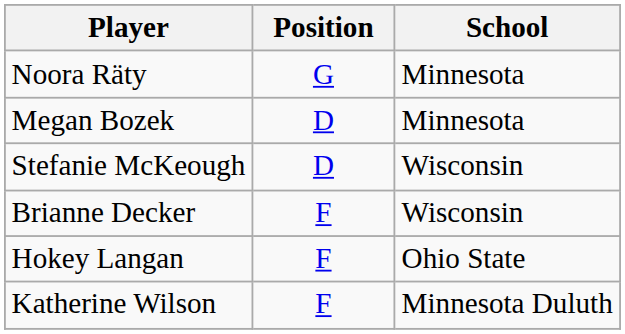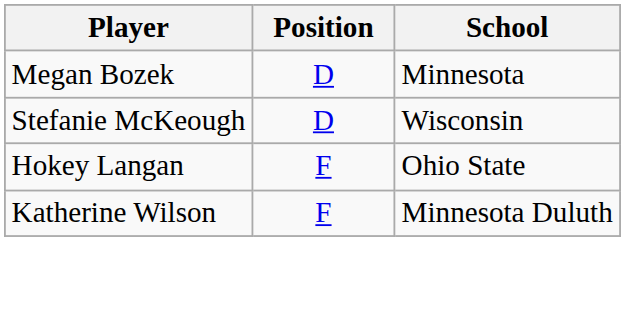 <table class="wikitable">
 <tr>
 <th>Player</th>
 <th>  Position  </th>
 <th>School</th>
-</tr>
-<tr>
-<td>Noora Räty</td>
-<td align=center><a href='#'>G</a></td>
-<td>Minnesota</td>
 </tr>
 <tr>
 <td>Megan Bozek</td>
 <td align=center><a href='#'>D</a></td>
 <td>Minnesota</td>
 </tr>
 <tr>
 <td>Stefanie McKeough</td>
 <td align=center><a href='#'>D</a></td>
-<td>Wisconsin</td>
-</tr>
-<tr>
-<td>Brianne Decker</td>
-<td align=center><a href='#'>F</a></td>
 <td>Wisconsin</td>
 </tr>
 <tr>
 <td>Hokey Langan</td>
 <td align=center><a href='#'>F</a></td>
 <td>Ohio State</td>
 </tr>
 <tr>
 <td>Katherine Wilson</td>
 <td align=center><a href='#'>F</a></td>
 <td>Minnesota Duluth</td>
 </tr>
 </table>
